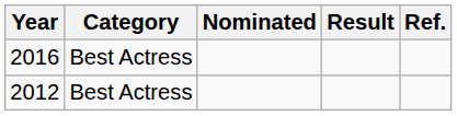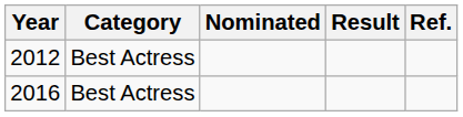 <table class="wikitable">
 <tr>
 <th>Year</th>
 <th>Category</th>
 <th>Nominated</th>
 <th>Result</th>
 <th>Ref.</th>
 </tr>
 <tr>
+<td>2012</td>
+<td>Best Actress</td>
+<td></td>
+<td></td>
+<td></td>
+</tr>
+<tr>
 <td>2016</td>
 <td>Best Actress</td>
 <td></td>
 <td></td>
 <td></td>
 </tr>
-<tr>
-<td>2012</td>
-<td>Best Actress</td>
-<td></td>
-<td></td>
-<td></td>
-</tr>
 </table>
